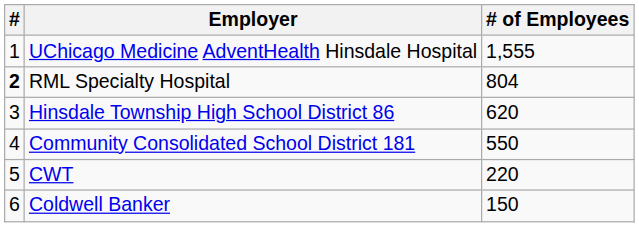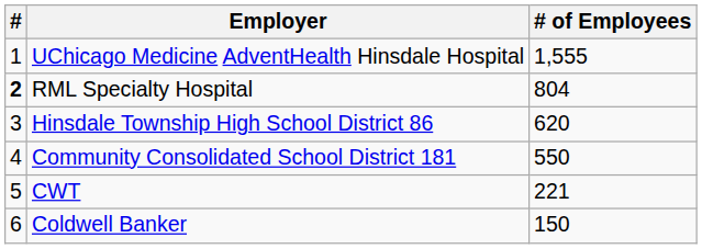 <table class="wikitable">
 <tr>
 <th>#</th>
 <th>Employer</th>
 <th># of Employees</th>
 </tr>
 <tr>
 <td>1</td>
 <td><a href='#'>UChicago Medicine</a> <a href='#'>AdventHealth</a> Hinsdale Hospital</td>
 <td>1,555</td>
 </tr>
 <tr>
 <td><strong>2</strong></td>
 <td>RML Specialty Hospital</td>
 <td>804</td>
 </tr>
 <tr>
 <td>3</td>
 <td><a href='#'>Hinsdale Township High School District 86</a></td>
 <td>620</td>
 </tr>
 <tr>
 <td>4</td>
 <td><a href='#'>Community Consolidated School District 181</a></td>
 <td>550</td>
 </tr>
 <tr>
 <td>5</td>
 <td><a href='#'>CWT</a></td>
-<td>220</td>
+<td>221</td>
 </tr>
 <tr>
 <td>6</td>
 <td><a href='#'>Coldwell Banker</a></td>
 <td>150</td>
 </tr>
 </table>
